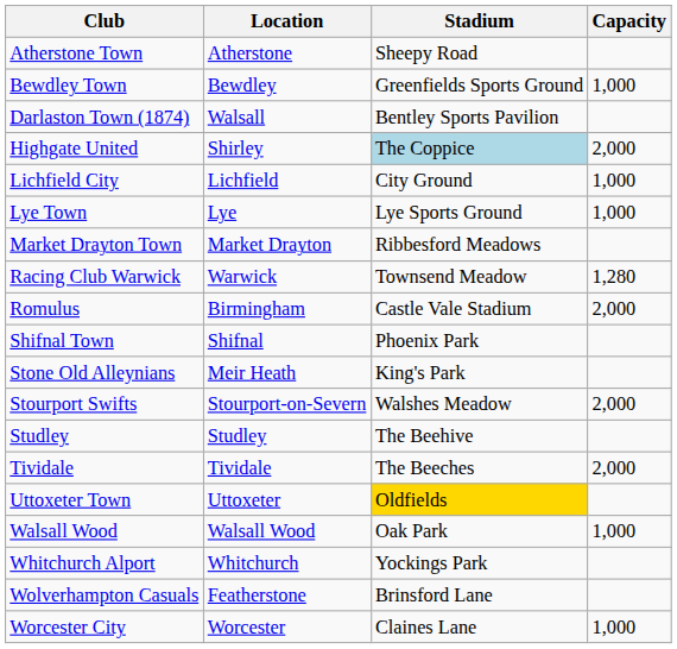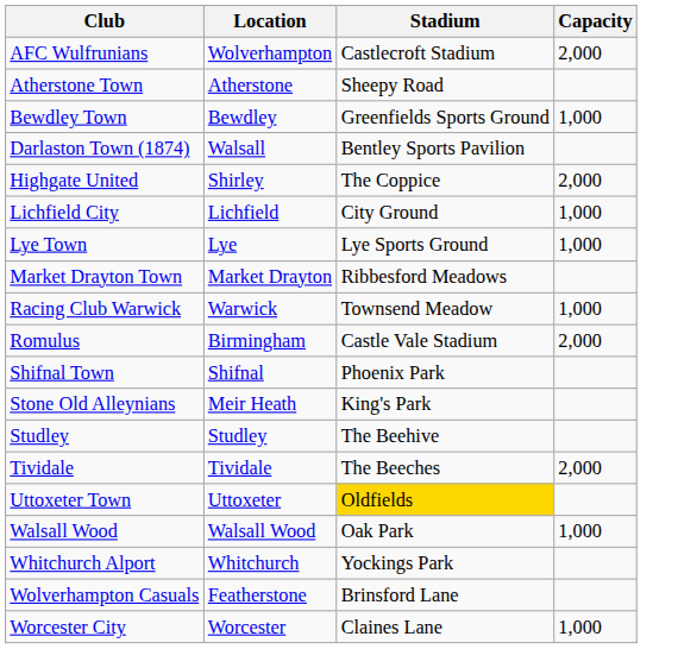 <table class="wikitable sortable" style="font-size:95%">
 <tr>
 <th>Club</th>
 <th>Location</th>
 <th>Stadium</th>
 <th>Capacity</th>
+</tr>
+<tr>
+<td><a href='#'>AFC Wulfrunians</a></td>
+<td><a href='#'>Wolverhampton</a></td>
+<td>Castlecroft Stadium</td>
+<td>2,000</td>
 </tr>
 <tr>
 <td><a href='#'>Atherstone Town</a></td>
 <td><a href='#'>Atherstone</a></td>
 <td>Sheepy Road</td>
 <td></td>
 </tr>
 <tr>
 <td><a href='#'>Bewdley Town</a></td>
 <td><a href='#'>Bewdley</a></td>
 <td>Greenfields Sports Ground</td>
 <td>1,000</td>
 </tr>
 <tr>
 <td><a href='#'>Darlaston Town (1874)</a></td>
 <td><a href='#'>Walsall</a></td>
 <td>Bentley Sports Pavilion</td>
 <td></td>
 </tr>
 <tr>
 <td><a href='#'>Highgate United</a></td>
 <td><a href='#'>Shirley</a></td>
-<td style="background: lightblue;">The Coppice</td>
+<td>The Coppice</td>
 <td>2,000</td>
 </tr>
 <tr>
 <td><a href='#'>Lichfield City</a></td>
 <td><a href='#'>Lichfield</a></td>
 <td>City Ground</td>
 <td>1,000</td>
 </tr>
 <tr>
 <td><a href='#'>Lye Town</a></td>
 <td><a href='#'>Lye</a></td>
 <td>Lye Sports Ground</td>
 <td>1,000</td>
 </tr>
 <tr>
 <td><a href='#'>Market Drayton Town</a></td>
 <td><a href='#'>Market Drayton</a></td>
 <td>Ribbesford Meadows</td>
 <td></td>
 </tr>
 <tr>
 <td><a href='#'>Racing Club Warwick</a></td>
 <td><a href='#'>Warwick</a></td>
 <td>Townsend Meadow</td>
-<td>1,280</td>
+<td>1,000</td>
 </tr>
 <tr>
 <td><a href='#'>Romulus</a></td>
 <td><a href='#'>Birmingham</a> </td>
 <td>Castle Vale Stadium</td>
 <td>2,000</td>
 </tr>
 <tr>
 <td><a href='#'>Shifnal Town</a></td>
 <td><a href='#'>Shifnal</a></td>
 <td>Phoenix Park</td>
 <td></td>
 </tr>
 <tr>
 <td><a href='#'>Stone Old Alleynians</a></td>
 <td><a href='#'>Meir Heath</a></td>
 <td>King's Park</td>
 <td></td>
-</tr>
-<tr>
-<td><a href='#'>Stourport Swifts</a></td>
-<td><a href='#'>Stourport-on-Severn</a></td>
-<td>Walshes Meadow</td>
-<td>2,000</td>
 </tr>
 <tr>
 <td><a href='#'>Studley</a></td>
 <td><a href='#'>Studley</a></td>
 <td>The Beehive</td>
 <td></td>
 </tr>
 <tr>
 <td><a href='#'>Tividale</a></td>
 <td><a href='#'>Tividale</a></td>
 <td>The Beeches</td>
 <td>2,000</td>
 </tr>
 <tr>
 <td><a href='#'>Uttoxeter Town</a></td>
 <td><a href='#'>Uttoxeter</a></td>
 <td style="background: gold;">Oldfields</td>
 <td></td>
 </tr>
 <tr>
 <td><a href='#'>Walsall Wood</a></td>
 <td><a href='#'>Walsall Wood</a></td>
 <td>Oak Park</td>
 <td>1,000</td>
 </tr>
 <tr>
 <td><a href='#'>Whitchurch Alport</a></td>
 <td><a href='#'>Whitchurch</a></td>
 <td>Yockings Park</td>
 <td></td>
 </tr>
 <tr>
 <td><a href='#'>Wolverhampton Casuals</a></td>
 <td><a href='#'>Featherstone</a></td>
 <td>Brinsford Lane</td>
 <td></td>
 </tr>
 <tr>
 <td><a href='#'>Worcester City</a></td>
 <td><a href='#'>Worcester</a></td>
 <td>Claines Lane</td>
 <td>1,000</td>
 </tr>
 </table>
